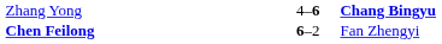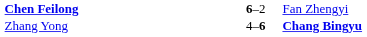 <table width="100%" cellspacing="1">
 <tr>
 <th width=45%></th>
 <th width=10%></th>
 <th width=45%></th>
 </tr>
 <tr>
+<td> <strong><a href='#'>Chen Feilong</a></strong></td>
+<td align="center"><strong>6</strong>–2</td>
+<td> <a href='#'>Fan Zhengyi</a></td>
+</tr>
+<tr>
 <td> <a href='#'>Zhang Yong</a></td>
 <td align="center">4–<strong>6</strong></td>
 <td> <strong><a href='#'>Chang Bingyu</a></strong></td>
 </tr>
-<tr>
-<td> <strong><a href='#'>Chen Feilong</a></strong></td>
-<td align="center"><strong>6</strong>–2</td>
-<td> <a href='#'>Fan Zhengyi</a></td>
-</tr>
 </table>
